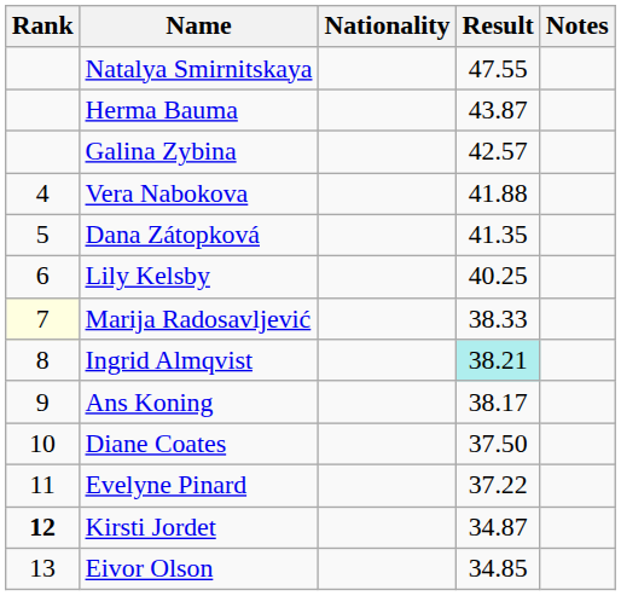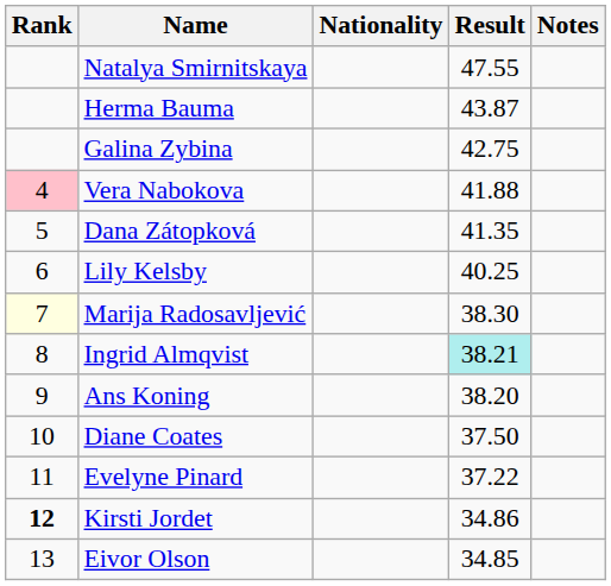 <table class="wikitable sortable" style="text-align:center">
 <tr>
 <th>Rank</th>
 <th>Name</th>
 <th>Nationality</th>
 <th>Result</th>
 <th>Notes</th>
 </tr>
 <tr>
 <td></td>
 <td align=left><a href='#'>Natalya Smirnitskaya</a></td>
 <td align=left></td>
 <td>47.55</td>
 <td></td>
 </tr>
 <tr>
 <td></td>
 <td align=left><a href='#'>Herma Bauma</a></td>
 <td align=left></td>
 <td>43.87</td>
 <td></td>
 </tr>
 <tr>
 <td></td>
 <td align=left><a href='#'>Galina Zybina</a></td>
 <td align=left></td>
-<td>42.57</td>
+<td>42.75</td>
 <td></td>
 </tr>
 <tr>
-<td>4</td>
+<td style="background: pink;">4</td>
 <td align=left><a href='#'>Vera Nabokova</a></td>
 <td align=left></td>
 <td>41.88</td>
 <td></td>
 </tr>
 <tr>
 <td>5</td>
 <td align=left><a href='#'>Dana Zátopková</a></td>
 <td align=left></td>
 <td>41.35</td>
 <td></td>
 </tr>
 <tr>
 <td>6</td>
 <td align=left><a href='#'>Lily Kelsby</a></td>
 <td align=left></td>
 <td>40.25</td>
 <td></td>
 </tr>
 <tr>
 <td style="background: lightyellow;">7</td>
 <td align=left><a href='#'>Marija Radosavljević</a></td>
 <td align=left></td>
-<td>38.33</td>
+<td>38.30</td>
 <td></td>
 </tr>
 <tr>
 <td>8</td>
 <td align=left><a href='#'>Ingrid Almqvist</a></td>
 <td align=left></td>
 <td style="background: paleturquoise;">38.21</td>
 <td></td>
 </tr>
 <tr>
 <td>9</td>
 <td align=left><a href='#'>Ans Koning</a></td>
 <td align=left></td>
-<td>38.17</td>
+<td>38.20</td>
 <td></td>
 </tr>
 <tr>
 <td>10</td>
 <td align=left><a href='#'>Diane Coates</a></td>
 <td align=left></td>
 <td>37.50</td>
 <td></td>
 </tr>
 <tr>
 <td>11</td>
 <td align=left><a href='#'>Evelyne Pinard</a></td>
 <td align=left></td>
 <td>37.22</td>
 <td></td>
 </tr>
 <tr>
 <td><strong>12</strong></td>
 <td align=left><a href='#'>Kirsti Jordet</a></td>
 <td align=left></td>
-<td>34.87</td>
+<td>34.86</td>
 <td></td>
 </tr>
 <tr>
 <td>13</td>
 <td align=left><a href='#'>Eivor Olson</a></td>
 <td align=left></td>
 <td>34.85</td>
 <td></td>
 </tr>
 </table>
